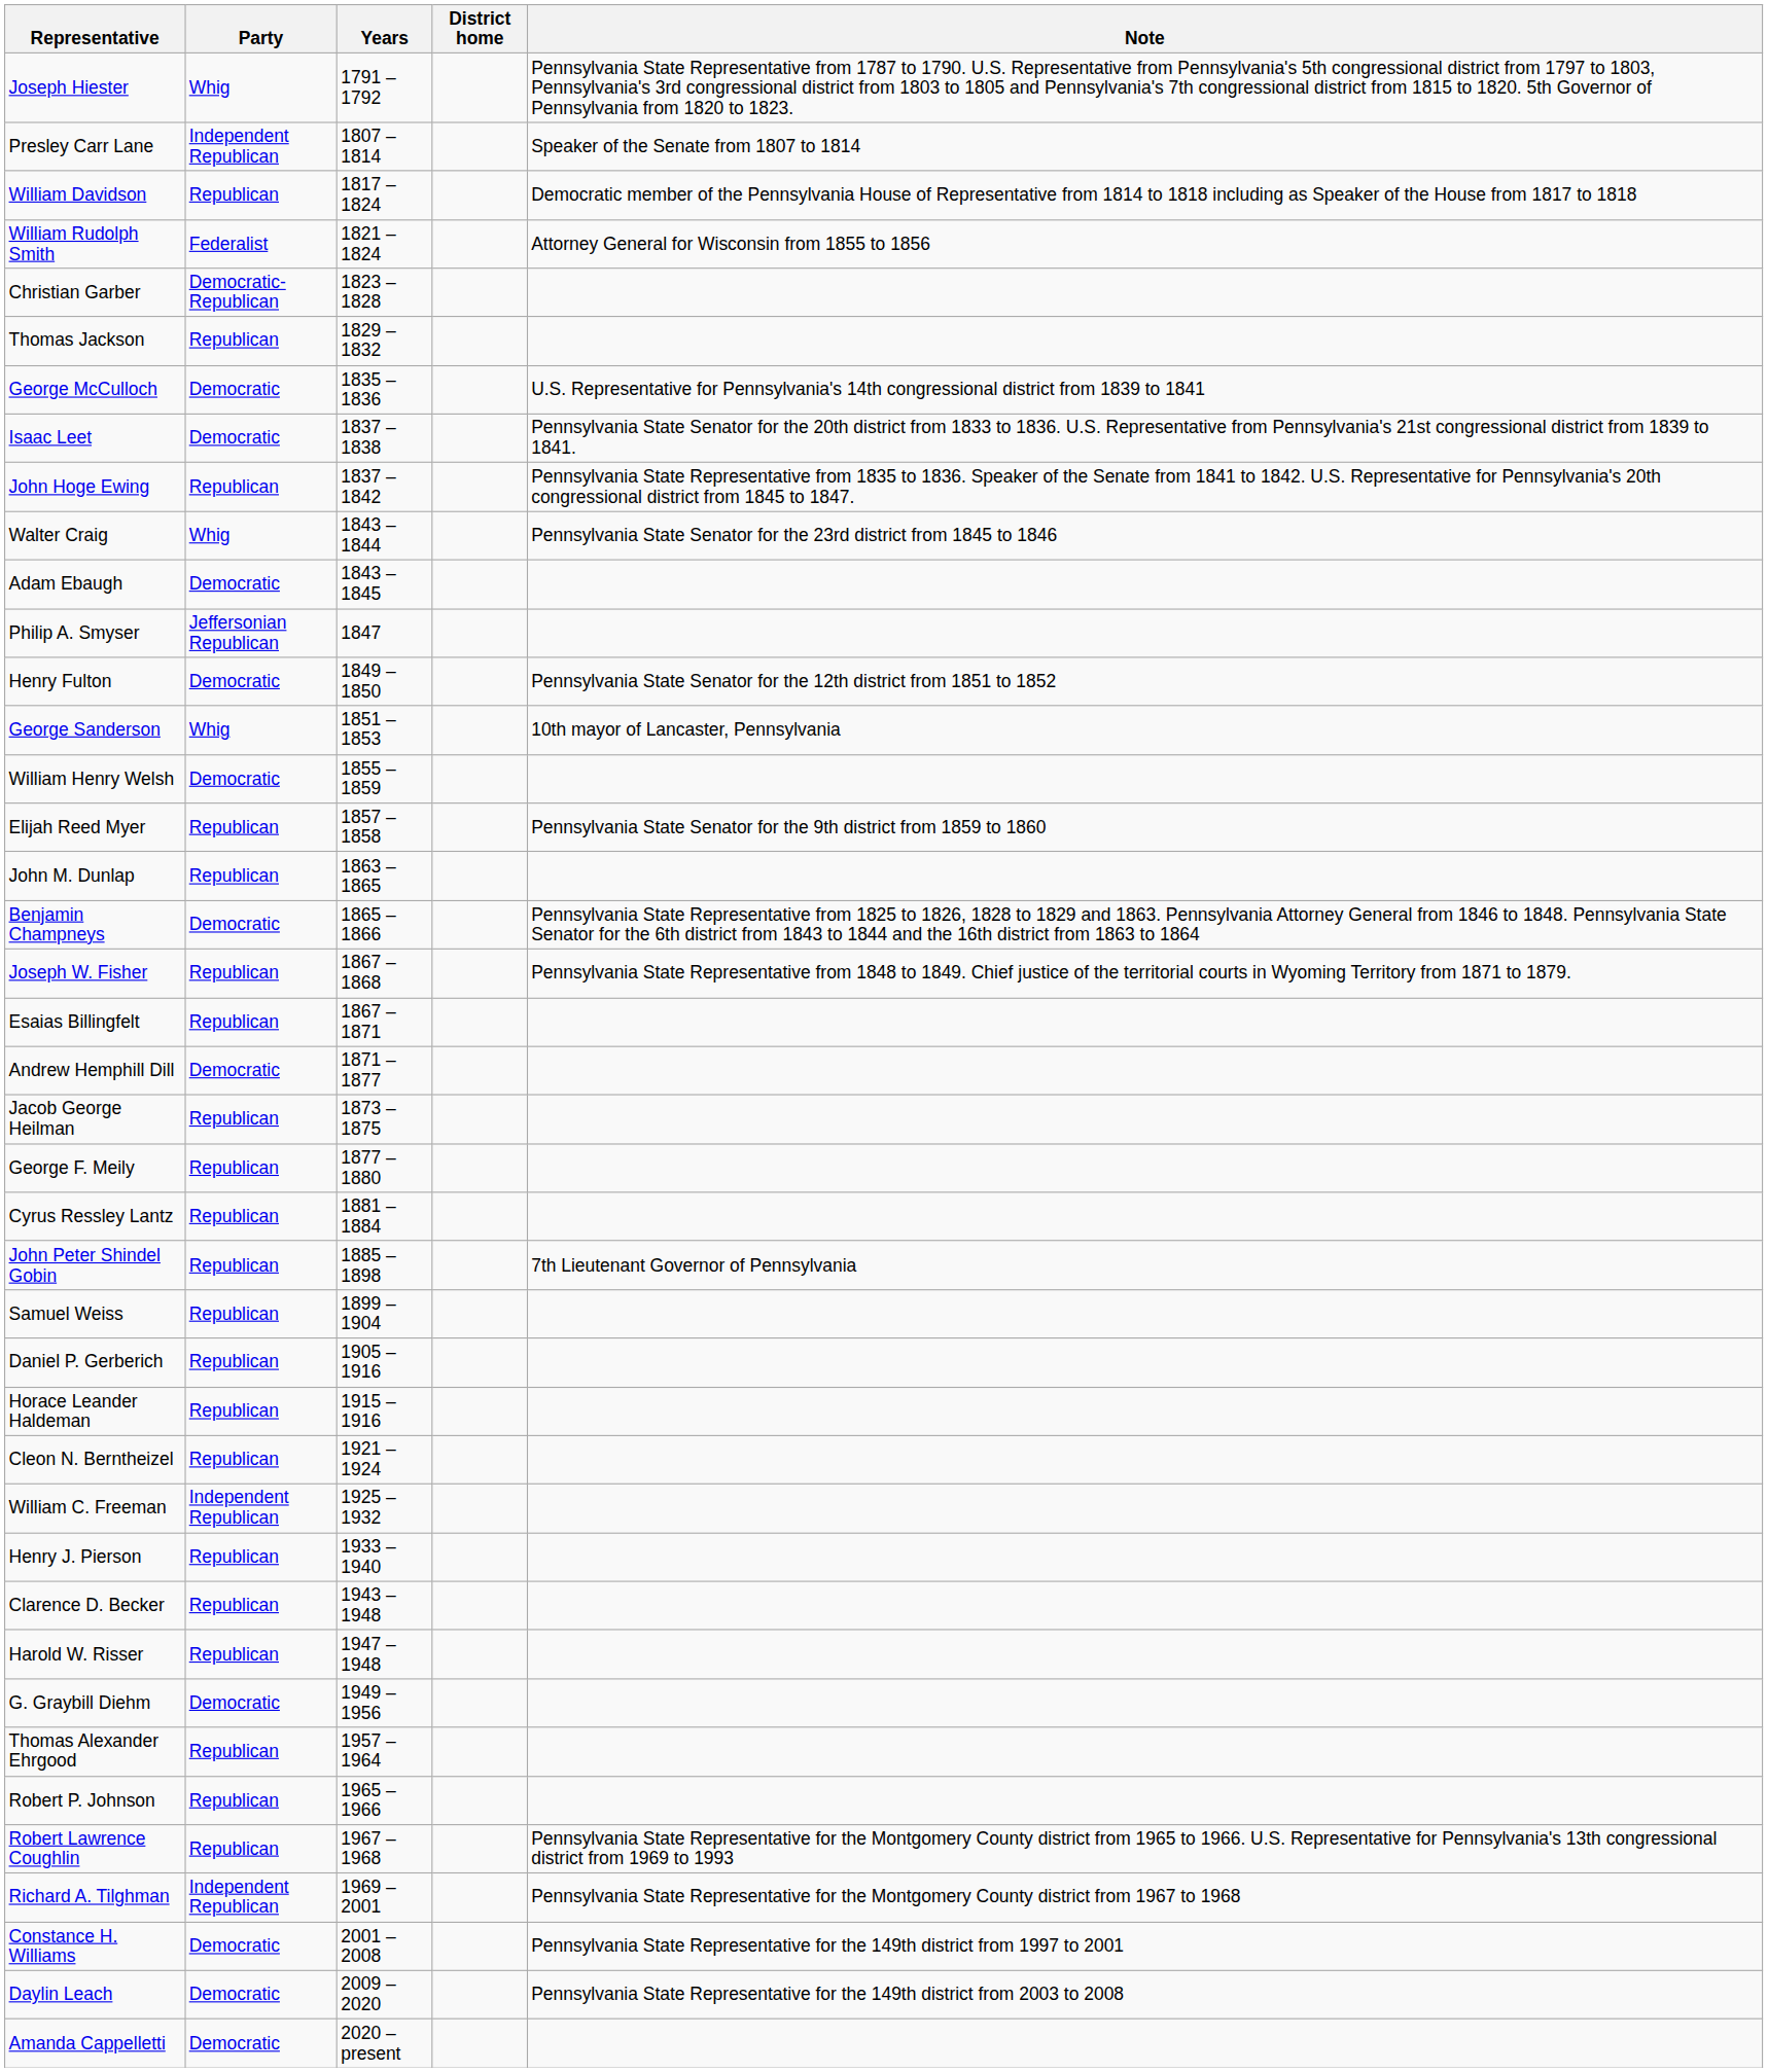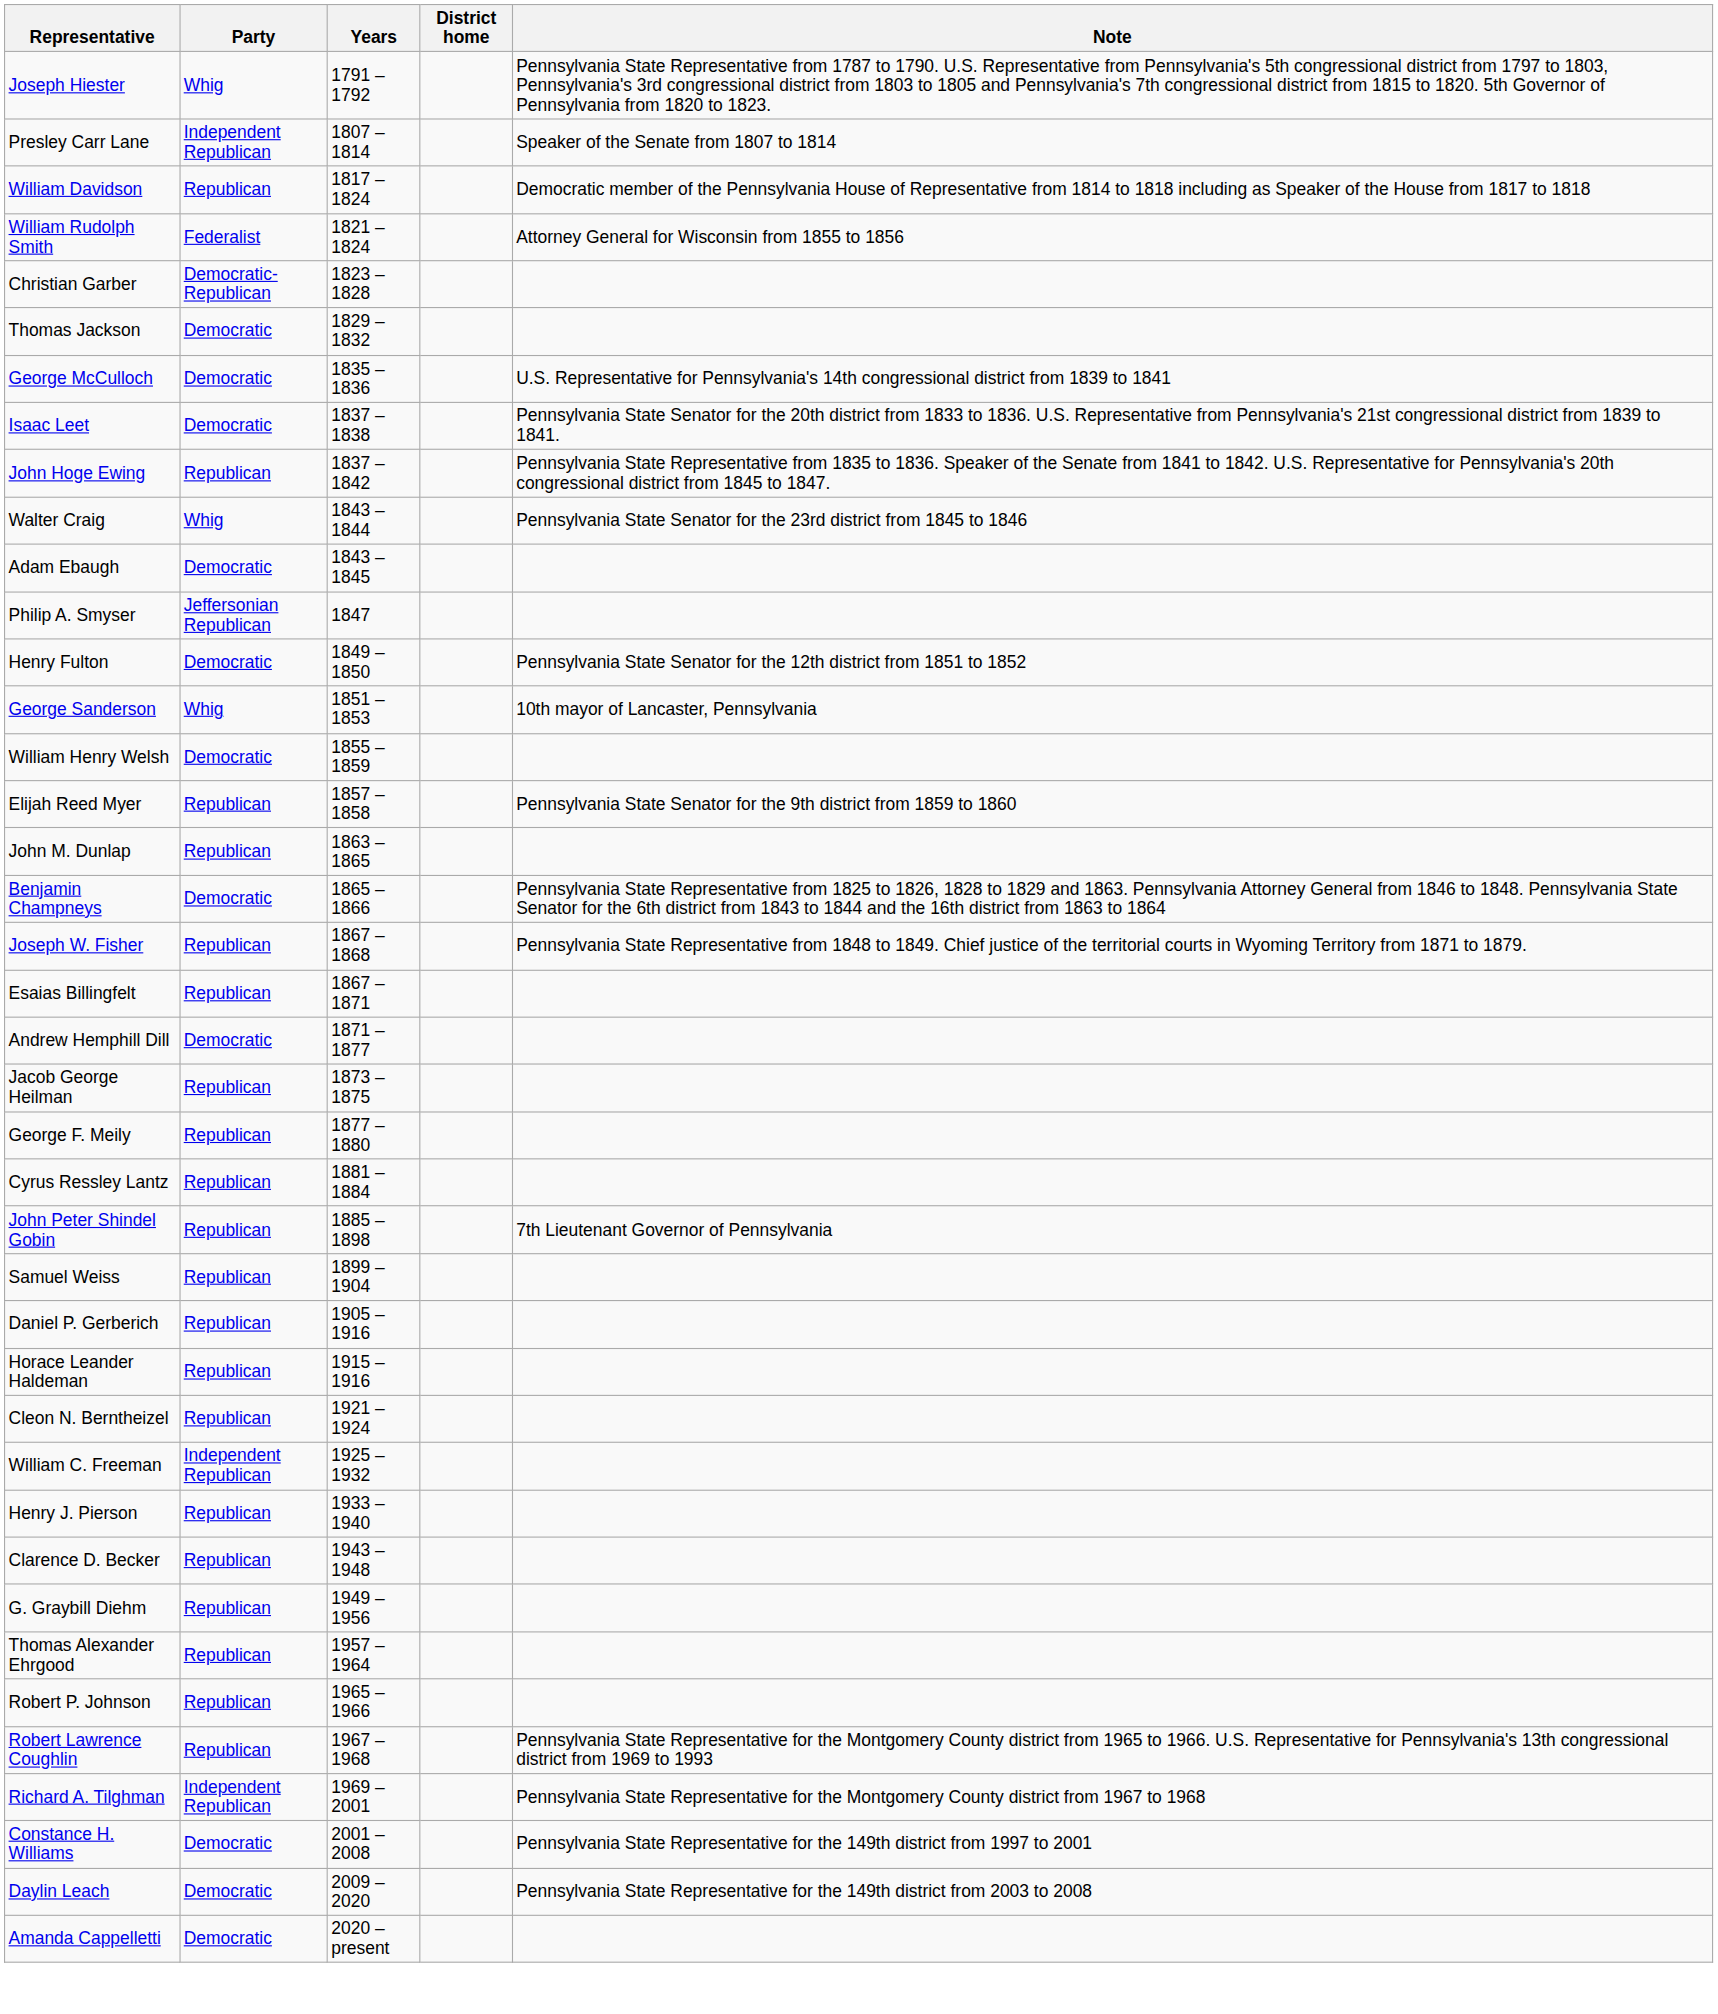 <table class=wikitable>
 <tr valign=bottom>
 <th>Representative</th>
 <th>Party</th>
 <th>Years</th>
 <th>District home</th>
 <th>Note</th>
 </tr>
 <tr>
 <td><a href='#'>Joseph Hiester</a></td>
 <td><a href='#'>Whig</a></td>
 <td>1791 – 1792</td>
 <td></td>
 <td>Pennsylvania State Representative from 1787 to 1790. U.S. Representative from Pennsylvania's 5th congressional district from 1797 to 1803, Pennsylvania's 3rd congressional district from 1803 to 1805 and Pennsylvania's 7th congressional district from 1815 to 1820.  5th Governor of Pennsylvania from 1820 to 1823.</td>
 </tr>
 <tr>
 <td>Presley Carr Lane</td>
 <td><a href='#'>Independent Republican</a></td>
 <td>1807 – 1814</td>
 <td></td>
 <td>Speaker of the Senate from 1807 to 1814</td>
 </tr>
 <tr>
 <td><a href='#'>William Davidson</a></td>
 <td><a href='#'>Republican</a></td>
 <td>1817 – 1824</td>
 <td></td>
 <td>Democratic member of the Pennsylvania House of Representative from 1814 to 1818 including as Speaker of the House from 1817 to 1818</td>
 </tr>
 <tr>
 <td><a href='#'>William Rudolph Smith</a></td>
 <td><a href='#'>Federalist</a></td>
 <td>1821 – 1824</td>
 <td></td>
 <td>Attorney General for Wisconsin from 1855 to 1856</td>
 </tr>
 <tr>
 <td>Christian Garber</td>
 <td><a href='#'>Democratic-Republican</a></td>
 <td>1823 – 1828</td>
 <td></td>
 <td></td>
 </tr>
 <tr>
 <td>Thomas Jackson</td>
-<td><a href='#'>Republican</a></td>
+<td><a href='#'>Democratic</a></td>
 <td>1829 – 1832</td>
 <td></td>
 <td></td>
 </tr>
 <tr>
 <td><a href='#'>George McCulloch</a></td>
 <td><a href='#'>Democratic</a></td>
 <td>1835 – 1836</td>
 <td></td>
 <td>U.S. Representative for Pennsylvania's 14th congressional district from 1839 to 1841</td>
 </tr>
 <tr>
 <td><a href='#'>Isaac Leet</a></td>
 <td><a href='#'>Democratic</a></td>
 <td>1837 – 1838</td>
 <td></td>
 <td>Pennsylvania State Senator for the 20th district from 1833 to 1836.  U.S. Representative from Pennsylvania's 21st congressional district from 1839 to 1841.</td>
 </tr>
 <tr>
 <td><a href='#'>John Hoge Ewing</a></td>
 <td><a href='#'>Republican</a></td>
 <td>1837 – 1842</td>
 <td></td>
 <td>Pennsylvania State Representative from 1835 to 1836.  Speaker of the Senate from 1841 to 1842.  U.S. Representative for Pennsylvania's 20th congressional district from 1845 to 1847.</td>
 </tr>
 <tr>
 <td>Walter Craig</td>
 <td><a href='#'>Whig</a></td>
 <td>1843 – 1844</td>
 <td></td>
 <td>Pennsylvania State Senator for the 23rd district from 1845 to 1846</td>
 </tr>
 <tr>
 <td>Adam Ebaugh</td>
 <td><a href='#'>Democratic</a></td>
 <td>1843 – 1845</td>
 <td></td>
 <td></td>
 </tr>
 <tr>
 <td>Philip A. Smyser</td>
 <td><a href='#'>Jeffersonian Republican</a></td>
 <td>1847</td>
 <td></td>
 <td></td>
 </tr>
 <tr>
 <td>Henry Fulton</td>
 <td><a href='#'>Democratic</a></td>
 <td>1849 – 1850</td>
 <td></td>
 <td>Pennsylvania State Senator for the 12th district from 1851 to 1852</td>
 </tr>
 <tr>
 <td><a href='#'>George Sanderson</a></td>
 <td><a href='#'>Whig</a></td>
 <td>1851 – 1853</td>
 <td></td>
 <td>10th mayor of Lancaster, Pennsylvania</td>
 </tr>
 <tr>
 <td>William Henry Welsh</td>
 <td><a href='#'>Democratic</a></td>
 <td>1855 – 1859</td>
 <td></td>
 <td></td>
 </tr>
 <tr>
 <td>Elijah Reed Myer</td>
 <td><a href='#'>Republican</a></td>
 <td>1857 – 1858</td>
 <td></td>
 <td>Pennsylvania State Senator for the 9th district from 1859 to 1860</td>
 </tr>
 <tr>
 <td>John M. Dunlap</td>
 <td><a href='#'>Republican</a></td>
 <td>1863 – 1865</td>
 <td></td>
 <td></td>
 </tr>
 <tr>
 <td><a href='#'>Benjamin Champneys</a></td>
 <td><a href='#'>Democratic</a></td>
 <td>1865 – 1866</td>
 <td></td>
 <td>Pennsylvania State Representative from 1825 to 1826, 1828 to 1829 and 1863.  Pennsylvania Attorney General from 1846 to 1848.  Pennsylvania State Senator for the 6th district from 1843 to 1844 and the 16th district from 1863 to 1864</td>
 </tr>
 <tr>
 <td><a href='#'>Joseph W. Fisher</a></td>
 <td><a href='#'>Republican</a></td>
 <td>1867 – 1868</td>
 <td></td>
 <td>Pennsylvania State Representative from 1848 to 1849.  Chief justice of the territorial courts in Wyoming Territory from 1871 to 1879.</td>
 </tr>
 <tr>
 <td>Esaias Billingfelt</td>
 <td><a href='#'>Republican</a></td>
 <td>1867 – 1871</td>
 <td></td>
 <td></td>
 </tr>
 <tr>
 <td>Andrew Hemphill Dill</td>
 <td><a href='#'>Democratic</a></td>
 <td>1871 – 1877</td>
 <td></td>
 <td></td>
 </tr>
 <tr>
 <td>Jacob George Heilman</td>
 <td><a href='#'>Republican</a></td>
 <td>1873 – 1875</td>
 <td></td>
 <td></td>
 </tr>
 <tr>
 <td>George F. Meily</td>
 <td><a href='#'>Republican</a></td>
 <td>1877 – 1880</td>
 <td></td>
 <td></td>
 </tr>
 <tr>
 <td>Cyrus Ressley Lantz</td>
 <td><a href='#'>Republican</a></td>
 <td>1881 – 1884</td>
 <td></td>
 <td></td>
 </tr>
 <tr>
 <td><a href='#'>John Peter Shindel Gobin</a></td>
 <td><a href='#'>Republican</a></td>
 <td>1885 – 1898</td>
 <td></td>
 <td>7th Lieutenant Governor of Pennsylvania</td>
 </tr>
 <tr>
 <td>Samuel Weiss</td>
 <td><a href='#'>Republican</a></td>
 <td>1899 – 1904</td>
 <td></td>
 <td></td>
 </tr>
 <tr>
 <td>Daniel P. Gerberich</td>
 <td><a href='#'>Republican</a></td>
 <td>1905 – 1916</td>
 <td></td>
 <td></td>
 </tr>
 <tr>
 <td>Horace Leander Haldeman</td>
 <td><a href='#'>Republican</a></td>
 <td>1915 – 1916</td>
 <td></td>
 <td></td>
 </tr>
 <tr>
 <td>Cleon N. Berntheizel</td>
 <td><a href='#'>Republican</a></td>
 <td>1921 – 1924</td>
 <td></td>
 <td></td>
 </tr>
 <tr>
 <td>William C. Freeman</td>
 <td><a href='#'>Independent Republican</a></td>
 <td>1925 – 1932</td>
 <td></td>
 <td></td>
 </tr>
 <tr>
 <td>Henry J. Pierson</td>
 <td><a href='#'>Republican</a></td>
 <td>1933 – 1940</td>
 <td></td>
 <td></td>
 </tr>
 <tr>
 <td>Clarence D. Becker</td>
 <td><a href='#'>Republican</a></td>
 <td>1943 – 1948</td>
 <td></td>
 <td></td>
 </tr>
 <tr>
-<td>Harold W. Risser</td>
+<td>G. Graybill Diehm</td>
 <td><a href='#'>Republican</a></td>
-<td>1947 – 1948</td>
-<td></td>
-<td></td>
-</tr>
-<tr>
-<td>G. Graybill Diehm</td>
-<td><a href='#'>Democratic</a></td>
 <td>1949 – 1956</td>
 <td></td>
 <td></td>
 </tr>
 <tr>
 <td>Thomas Alexander Ehrgood</td>
 <td><a href='#'>Republican</a></td>
 <td>1957 – 1964</td>
 <td></td>
 <td></td>
 </tr>
 <tr>
 <td>Robert P. Johnson</td>
 <td><a href='#'>Republican</a></td>
 <td>1965 – 1966</td>
 <td></td>
 <td></td>
 </tr>
 <tr>
 <td><a href='#'>Robert Lawrence Coughlin</a></td>
 <td><a href='#'>Republican</a></td>
 <td>1967 – 1968</td>
 <td></td>
 <td>Pennsylvania State Representative for the Montgomery County district from 1965 to 1966.  U.S. Representative for Pennsylvania's 13th congressional district from 1969 to 1993</td>
 </tr>
 <tr>
 <td><a href='#'>Richard A. Tilghman</a></td>
 <td><a href='#'>Independent Republican</a></td>
 <td>1969 – 2001</td>
 <td></td>
 <td>Pennsylvania State Representative for the Montgomery County district from 1967 to 1968</td>
 </tr>
 <tr>
 <td><a href='#'>Constance H. Williams</a></td>
 <td><a href='#'>Democratic</a></td>
 <td>2001 – 2008</td>
 <td></td>
 <td>Pennsylvania State Representative for the 149th district from 1997 to 2001</td>
 </tr>
 <tr>
 <td><a href='#'>Daylin Leach</a></td>
 <td><a href='#'>Democratic</a></td>
 <td>2009 – 2020</td>
 <td></td>
 <td>Pennsylvania State Representative for the 149th district from 2003 to 2008</td>
 </tr>
 <tr>
 <td><a href='#'>Amanda Cappelletti</a></td>
 <td><a href='#'>Democratic</a></td>
 <td>2020 – present</td>
 <td></td>
 <td></td>
 </tr>
 </table>
